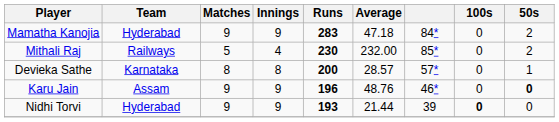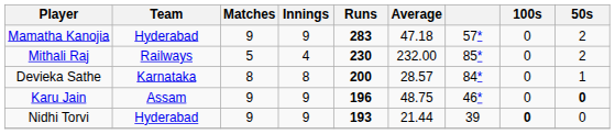 <table class="wikitable" style="text-align:center;">
 <tr>
 <th width=125>Player</th>
 <th width=125>Team</th>
 <th width=60>Matches</th>
 <th width=60>Innings</th>
 <th width=60>Runs</th>
 <th width=60>Average</th>
 <th width=60></th>
 <th width=60>100s</th>
 <th width=60>50s</th>
 </tr>
 <tr>
 <td><a href='#'>Mamatha Kanojia</a></td>
 <td><a href='#'>Hyderabad</a></td>
 <td>9</td>
 <td>9</td>
 <td><strong>283</strong></td>
 <td>47.18</td>
-<td>84<a href='#'>*</a></td>
+<td>57<a href='#'>*</a></td>
 <td>0</td>
 <td>2</td>
 </tr>
 <tr>
 <td><a href='#'>Mithali Raj</a></td>
 <td><a href='#'>Railways</a></td>
 <td>5</td>
 <td>4</td>
 <td><strong>230</strong></td>
 <td>232.00</td>
 <td>85<a href='#'>*</a></td>
 <td>0</td>
 <td>2</td>
 </tr>
 <tr>
 <td>Devieka Sathe</td>
 <td><a href='#'>Karnataka</a></td>
 <td>8</td>
 <td>8</td>
 <td><strong>200</strong></td>
 <td>28.57</td>
-<td>57<a href='#'>*</a></td>
+<td>84<a href='#'>*</a></td>
 <td>0</td>
 <td>1</td>
 </tr>
 <tr>
 <td><a href='#'>Karu Jain</a></td>
 <td><a href='#'>Assam</a></td>
 <td>9</td>
 <td>9</td>
 <td><strong>196</strong></td>
-<td>48.76</td>
+<td>48.75</td>
 <td>46<a href='#'>*</a></td>
 <td>0</td>
 <td><strong>0</strong></td>
 </tr>
 <tr>
 <td>Nidhi Torvi</td>
 <td><a href='#'>Hyderabad</a></td>
 <td>9</td>
 <td>9</td>
 <td><strong>193</strong></td>
 <td>21.44</td>
 <td>39</td>
 <td><strong>0</strong></td>
 <td>0</td>
 </tr>
 <tr>
 </tr>
 </table>
